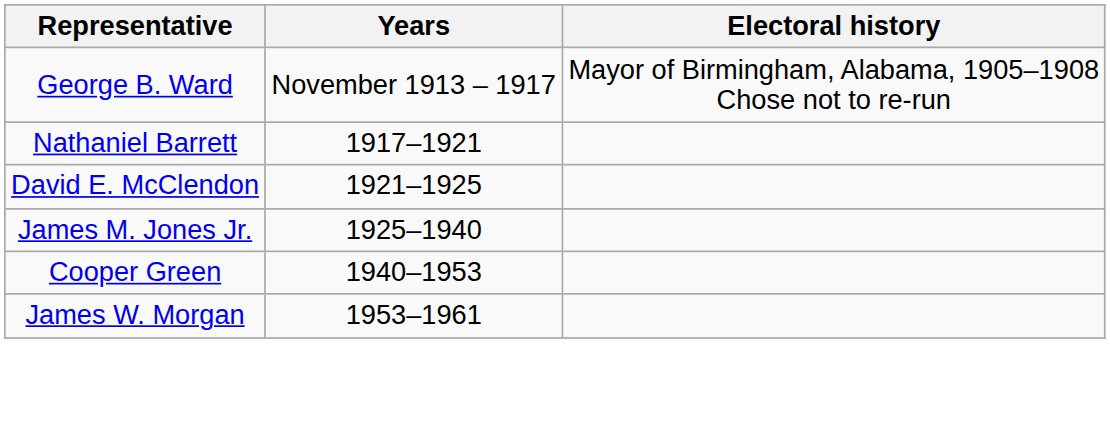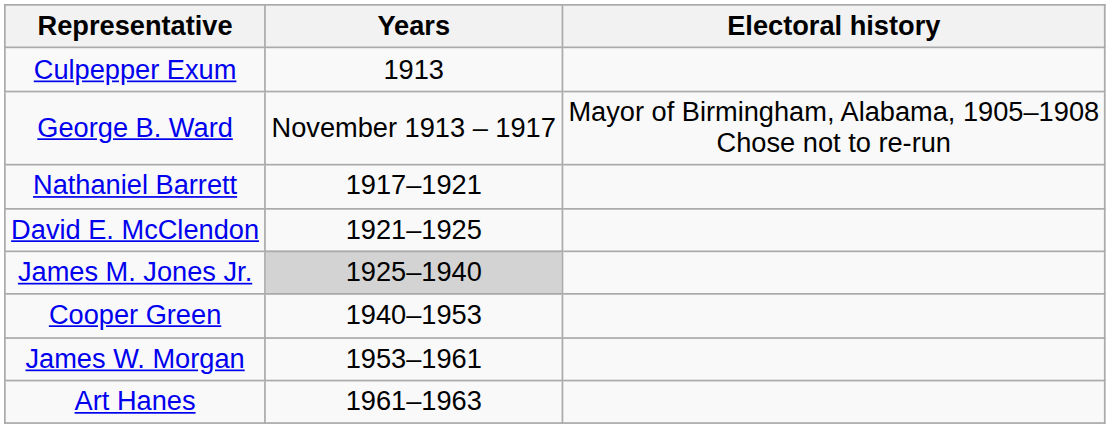 <table class="wikitable mw-collapsible mw-collapsed" style="text-align:center">
 <tr>
 <th>Representative</th>
 <th>Years</th>
 <th>Electoral history</th>
+</tr>
+<tr>
+<td><a href='#'>Culpepper Exum</a></td>
+<td>1913<br></td>
+<td></td>
 </tr>
 <tr>
 <td><a href='#'>George B. Ward</a></td>
 <td>November 1913 – 1917<br></td>
 <td>Mayor of Birmingham, Alabama, 1905–1908<br>Chose not to re-run</td>
 </tr>
 <tr>
 <td><a href='#'>Nathaniel Barrett</a></td>
 <td>1917–1921<br></td>
 <td></td>
 </tr>
 <tr>
 <td><a href='#'>David E. McClendon</a></td>
 <td>1921–1925<br></td>
 <td></td>
 </tr>
 <tr>
 <td><a href='#'>James M. Jones Jr.</a></td>
-<td>1925–1940<br></td>
+<td style="background: lightgrey;">1925–1940<br></td>
 <td></td>
 </tr>
 <tr>
 <td><a href='#'>Cooper Green</a></td>
 <td>1940–1953<br></td>
 <td></td>
 </tr>
 <tr>
 <td><a href='#'>James W. Morgan</a></td>
 <td>1953–1961<br></td>
 <td></td>
 </tr>
+<tr>
+<td><a href='#'>Art Hanes</a></td>
+<td>1961–1963<br></td>
+<td></td>
+</tr>
 </table>
